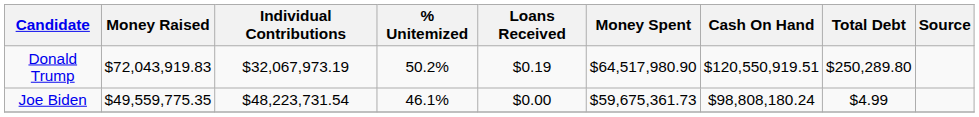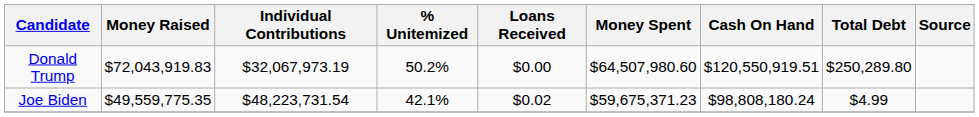 <table class="sortable wikitable" style="text-align:center; width:80%;">
 <tr>
 <th><a href='#'>Candidate</a></th>
 <th>Money Raised</th>
 <th>Individual Contributions</th>
 <th>% Unitemized</th>
 <th>Loans Received</th>
 <th>Money Spent</th>
 <th>Cash On Hand</th>
 <th>Total Debt</th>
 <th>Source</th>
 </tr>
 <tr>
 <td><a href='#'>Donald Trump</a></td>
 <td>$72,043,919.83</td>
 <td>$32,067,973.19</td>
 <td>50.2%</td>
-<td>$0.19</td>
-<td>$64,517,980.90</td>
+<td>$0.00</td>
+<td>$64,507,980.60</td>
 <td>$120,550,919.51</td>
 <td>$250,289.80</td>
 <td></td>
 </tr>
 <tr>
 <td><a href='#'>Joe Biden</a></td>
 <td>$49,559,775.35</td>
 <td>$48,223,731.54</td>
-<td>46.1%</td>
-<td>$0.00</td>
-<td>$59,675,361.73</td>
+<td>42.1%</td>
+<td>$0.02</td>
+<td>$59,675,371.23</td>
 <td>$98,808,180.24</td>
 <td>$4.99</td>
 <td></td>
 </tr>
 <tr>
 </tr>
 </table>
